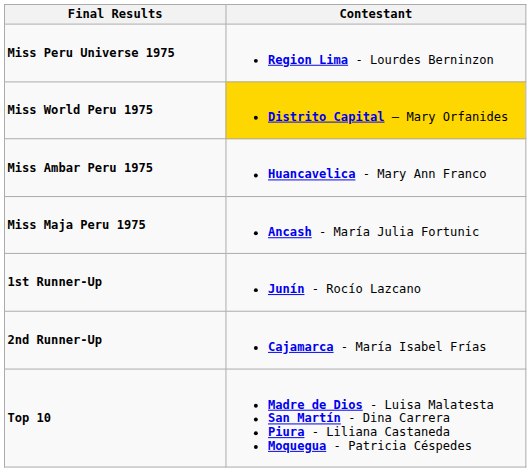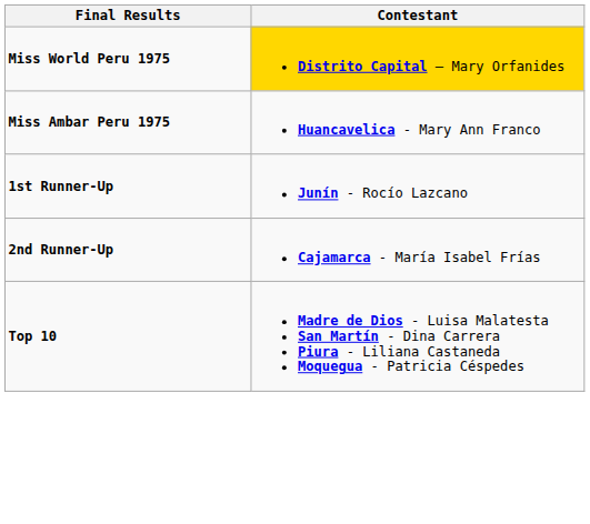 <table class="wikitable sortable" style="font-size:95%;">
 <tr>
 <th style="width:220px;">Final Results</th>
 <th style="width:300px;">Contestant</th>
-</tr>
-<tr>
-<td><strong>Miss Peru Universe 1975</strong></td>
-<td><br><ul><li> <strong><a href='#'>Region Lima</a></strong> - Lourdes Berninzon</li></ul></td>
 </tr>
 <tr>
 <td><strong>Miss World Peru 1975</strong></td>
 <td style="background: gold;"><br><ul><li> <strong><a href='#'>Distrito Capital</a></strong> – Mary Orfanides</li></ul></td>
 </tr>
 <tr>
 <td><strong>Miss Ambar Peru 1975</strong></td>
 <td><br><ul><li> <strong><a href='#'>Huancavelica</a></strong> - Mary Ann Franco</li></ul></td>
-</tr>
-<tr>
-<td><strong>Miss Maja Peru 1975</strong></td>
-<td><br><ul><li> <strong><a href='#'>Ancash</a></strong> - María Julia Fortunic</li></ul></td>
 </tr>
 <tr>
 <td><strong>1st Runner-Up</strong></td>
 <td><br><ul><li> <strong><a href='#'>Junín</a></strong> - Rocío Lazcano</li></ul></td>
 </tr>
 <tr>
 <td><strong>2nd Runner-Up</strong></td>
 <td><br><ul><li> <strong><a href='#'>Cajamarca</a></strong> - María Isabel Frías</li></ul></td>
 </tr>
 <tr>
 <td><strong>Top 10</strong></td>
 <td><br><ul><li> <strong><a href='#'>Madre de Dios</a></strong> - Luisa Malatesta</li><li> <strong><a href='#'>San Martín</a></strong> - Dina Carrera</li><li> <strong><a href='#'>Piura</a></strong> - Liliana Castaneda</li><li> <strong><a href='#'>Moquegua</a></strong> - Patricia Céspedes</li></ul></td>
 </tr>
 </table>
